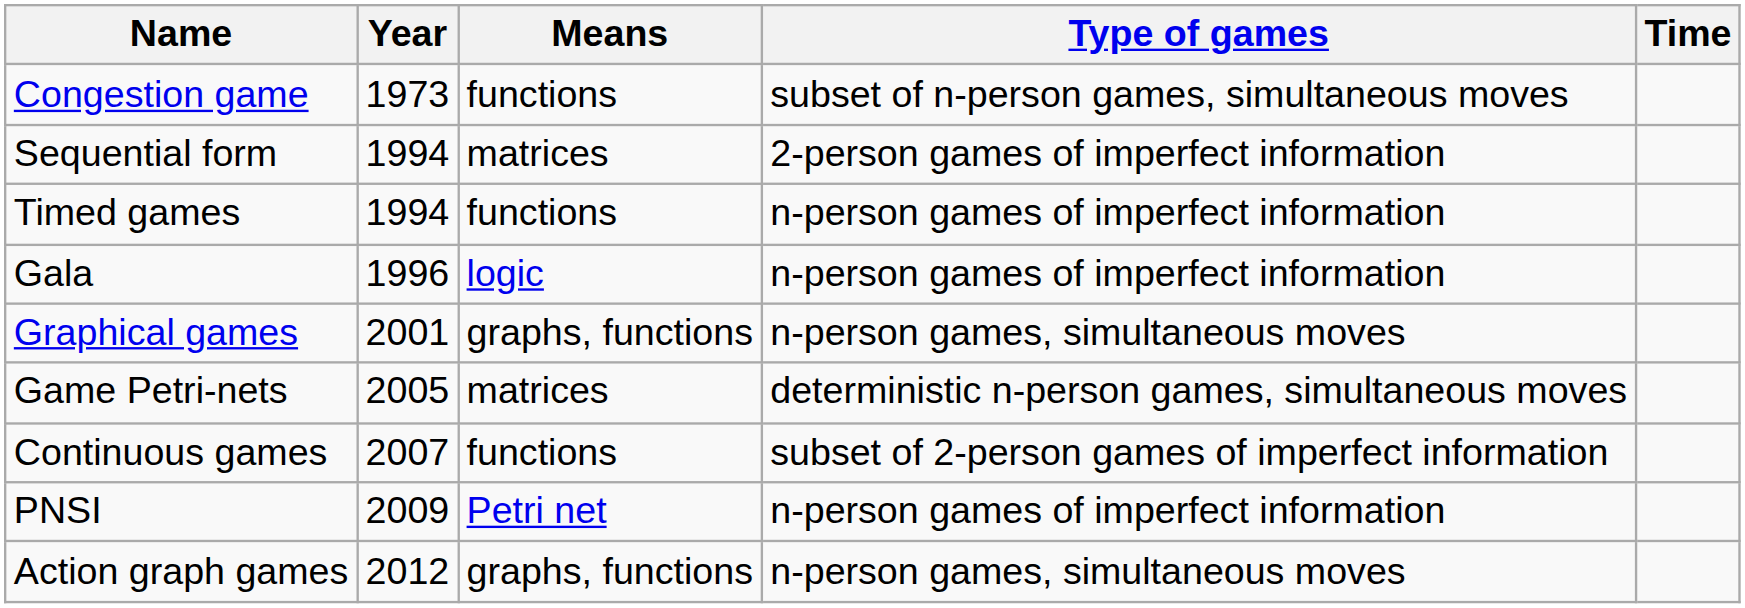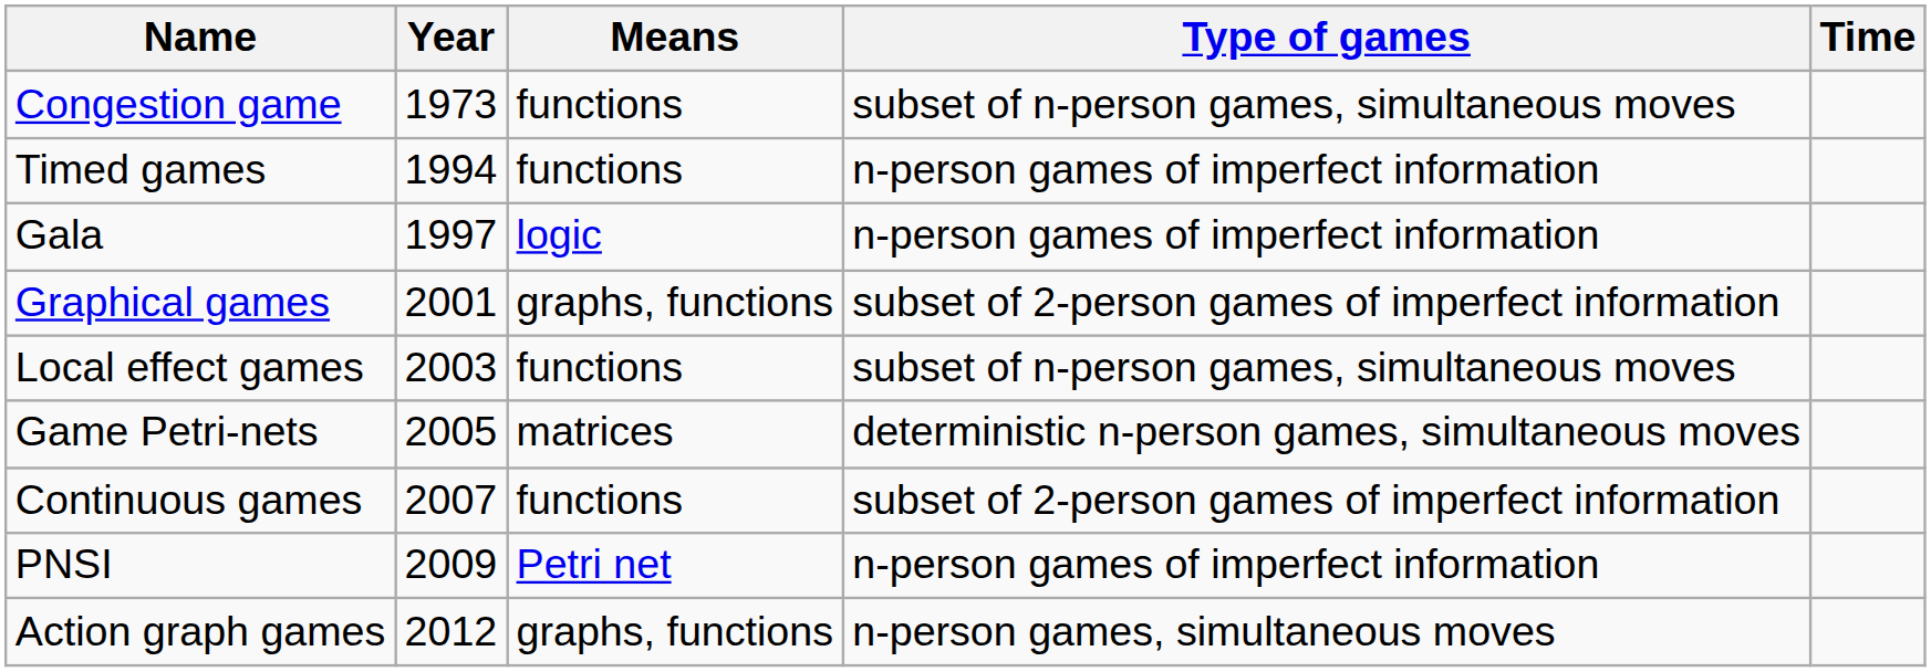 <table class="wikitable sortable">
 <tr>
 <th>Name</th>
 <th>Year</th>
 <th>Means</th>
 <th><a href='#'>Type of games</a></th>
 <th>Time</th>
 </tr>
 <tr>
 <td><a href='#'>Congestion game</a></td>
 <td>1973</td>
 <td>functions</td>
 <td>subset of n-person games, simultaneous moves</td>
 <td></td>
 </tr>
 <tr>
-<td>Sequential form</td>
-<td>1994</td>
-<td>matrices</td>
-<td>2-person games of imperfect information</td>
-<td></td>
-</tr>
-<tr>
 <td>Timed games</td>
 <td>1994</td>
 <td>functions</td>
 <td>n-person games of imperfect information</td>
 <td></td>
 </tr>
 <tr>
 <td>Gala</td>
-<td>1996</td>
+<td>1997</td>
 <td><a href='#'>logic</a></td>
 <td>n-person games of imperfect information</td>
 <td></td>
 </tr>
 <tr>
 <td><a href='#'>Graphical games</a></td>
 <td>2001</td>
 <td>graphs, functions</td>
-<td>n-person games, simultaneous moves</td>
+<td>subset of 2-person games of imperfect information</td>
+<td></td>
+</tr>
+<tr>
+<td>Local effect games</td>
+<td>2003</td>
+<td>functions</td>
+<td>subset of n-person games, simultaneous moves</td>
 <td></td>
 </tr>
 <tr>
 <td>Game Petri-nets</td>
 <td>2005</td>
 <td>matrices</td>
 <td>deterministic n-person games, simultaneous moves</td>
 <td></td>
 </tr>
 <tr>
 <td>Continuous games</td>
 <td>2007</td>
 <td>functions</td>
 <td>subset of 2-person games of imperfect information</td>
 <td></td>
 </tr>
 <tr>
 <td>PNSI</td>
 <td>2009</td>
 <td><a href='#'>Petri net</a></td>
 <td>n-person games of imperfect information</td>
 <td></td>
 </tr>
 <tr>
 <td>Action graph games</td>
 <td>2012</td>
 <td>graphs, functions</td>
 <td>n-person games, simultaneous moves</td>
 <td></td>
 </tr>
 </table>
